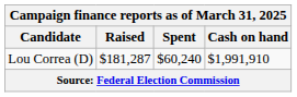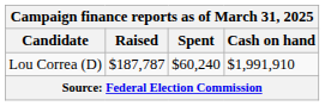 <table class="wikitable sortable">
 <tr>
 <th colspan=4>Campaign finance reports as of March 31, 2025</th>
 </tr>
 <tr style="text-align:center;">
 <th>Candidate</th>
 <th>Raised</th>
 <th>Spent</th>
 <th>Cash on hand</th>
 </tr>
 <tr>
 <td>Lou Correa (D)</td>
-<td>$181,287</td>
+<td>$187,787</td>
 <td>$60,240</td>
 <td>$1,991,910</td>
 </tr>
 <tr>
 <th colspan="4"><small>Source: <a href='#'>Federal Election Commission</a></small></th>
 </tr>
 </table>
